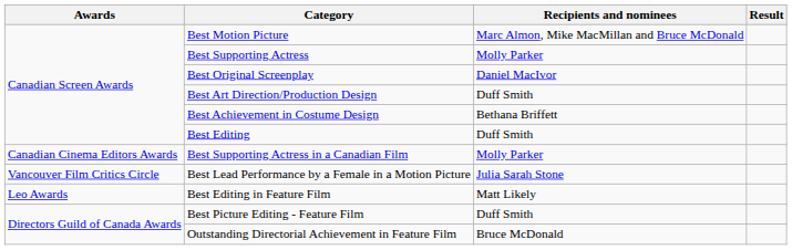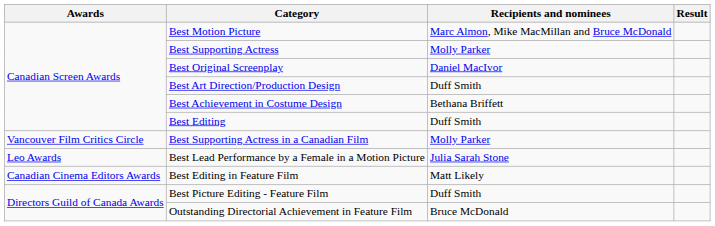 <table class="wikitable plainrowheaders sortable">
 <tr style="background:#ccc; text-align:center;">
 <th scope="col">Awards</th>
 <th scope="col">Category</th>
 <th scope="col">Recipients and nominees</th>
 <th scope="col">Result</th>
 </tr>
 <tr>
 <td rowspan=6><a href='#'>Canadian Screen Awards</a></td>
 <td><a href='#'>Best Motion Picture</a></td>
 <td><a href='#'>Marc Almon</a>, Mike MacMillan and <a href='#'>Bruce McDonald</a></td>
 <td></td>
 </tr>
 <tr>
 <td><a href='#'>Best Supporting Actress</a></td>
 <td><a href='#'>Molly Parker</a></td>
 <td></td>
 </tr>
 <tr>
 <td><a href='#'>Best Original Screenplay</a></td>
 <td><a href='#'>Daniel MacIvor</a></td>
 <td></td>
 </tr>
 <tr>
 <td><a href='#'>Best Art Direction/Production Design</a></td>
 <td>Duff Smith</td>
 <td></td>
 </tr>
 <tr>
 <td><a href='#'>Best Achievement in Costume Design</a></td>
 <td>Bethana Briffett</td>
 <td></td>
 </tr>
 <tr>
 <td><a href='#'>Best Editing</a></td>
 <td>Duff Smith</td>
 <td></td>
 </tr>
 <tr>
-<td><a href='#'>Canadian Cinema Editors Awards</a></td>
+<td rowspan=1><a href='#'>Vancouver Film Critics Circle</a></td>
 <td><a href='#'>Best Supporting Actress in a Canadian Film</a></td>
 <td><a href='#'>Molly Parker</a></td>
 <td></td>
 </tr>
 <tr>
-<td rowspan=1><a href='#'>Vancouver Film Critics Circle</a></td>
+<td><a href='#'>Leo Awards</a></td>
 <td>Best Lead Performance by a Female in a Motion Picture</td>
 <td><a href='#'>Julia Sarah Stone</a></td>
 <td></td>
 </tr>
 <tr>
-<td><a href='#'>Leo Awards</a></td>
+<td><a href='#'>Canadian Cinema Editors Awards</a></td>
 <td>Best Editing in Feature Film</td>
 <td>Matt Likely</td>
 <td></td>
 </tr>
 <tr>
 <td rowspan=2><a href='#'>Directors Guild of Canada Awards</a></td>
 <td>Best Picture Editing - Feature Film</td>
 <td>Duff Smith</td>
 <td></td>
 </tr>
 <tr>
 <td>Outstanding Directorial Achievement in Feature Film</td>
 <td>Bruce McDonald</td>
 <td></td>
 </tr>
 </table>
